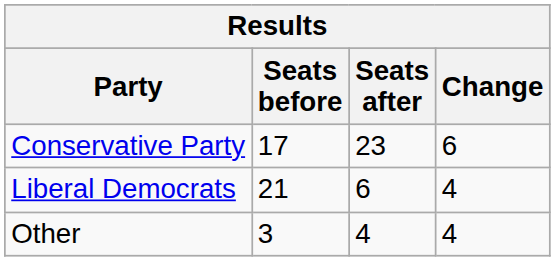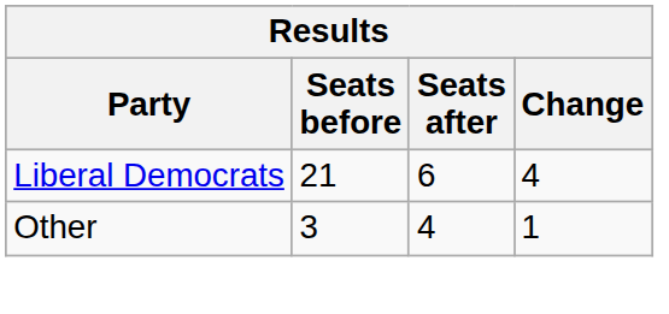 <table class="wikitable">
 <tr>
 <th colspan="4">Results</th>
 </tr>
 <tr>
 <th>Party</th>
 <th>Seats<br>before</th>
 <th>Seats<br>after</th>
 <th>Change</th>
 </tr>
 <tr>
-<td><a href='#'>Conservative Party</a></td>
-<td>17</td>
-<td>23</td>
-<td> 6</td>
-</tr>
-<tr>
 <td><a href='#'>Liberal Democrats</a></td>
 <td>21</td>
 <td>6</td>
 <td>4</td>
 </tr>
 <tr>
 <td>Other</td>
 <td>3</td>
 <td>4</td>
-<td> 4</td>
+<td> 1</td>
 </tr>
 </table>
